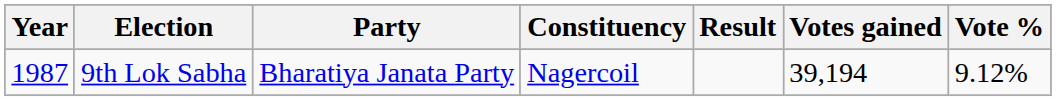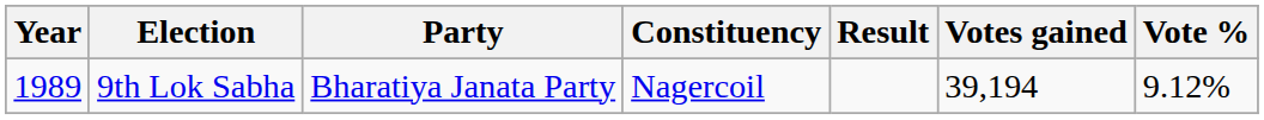 <table class="wikitable">
 <tr>
 <th>Year</th>
 <th>Election</th>
 <th>Party</th>
 <th>Constituency</th>
 <th>Result</th>
 <th>Votes gained</th>
 <th>Vote %</th>
 </tr>
 <tr>
-<td><a href='#'>1987</a></td>
+<td><a href='#'>1989</a></td>
 <td><a href='#'>9th Lok Sabha</a></td>
 <td><a href='#'>Bharatiya Janata Party</a></td>
 <td><a href='#'>Nagercoil</a></td>
 <td></td>
 <td>39,194</td>
 <td>9.12%</td>
 </tr>
 </table>
